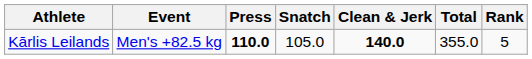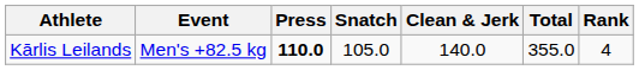 <table class="wikitable" style="font-size:90%">
 <tr>
 <th>Athlete</th>
 <th>Event</th>
 <th>Press</th>
 <th>Snatch</th>
 <th>Clean & Jerk</th>
 <th>Total</th>
 <th>Rank</th>
 </tr>
 <tr align=center>
 <td align=left><a href='#'>Kārlis Leilands</a></td>
 <td align=left><a href='#'>Men's +82.5 kg</a></td>
 <td><strong>110.0</strong></td>
 <td>105.0</td>
-<td><strong>140.0</strong></td>
+<td>140.0</td>
 <td>355.0</td>
-<td>5</td>
+<td>4</td>
 </tr>
 </table>
